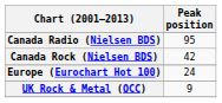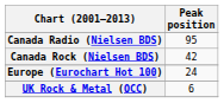 <table class="wikitable sortable plainrowheaders" style="text-align:center">
 <tr>
 <th scope="col">Chart (2001–2013)</th>
 <th scope="col">Peak<br>position</th>
 </tr>
 <tr>
 </tr>
 <tr>
 </tr>
 <tr>
 </tr>
 <tr>
 </tr>
 <tr>
 <th scope="row">Canada Radio (<a href='#'>Nielsen BDS</a>)</th>
 <td>95</td>
 </tr>
 <tr>
 <th scope="row">Canada Rock (<a href='#'>Nielsen BDS</a>)</th>
 <td>42</td>
 </tr>
 <tr>
 </tr>
 <tr>
 <th scope="row">Europe (<a href='#'>Eurochart Hot 100</a>)</th>
 <td>24</td>
 </tr>
 <tr>
 </tr>
 <tr>
 </tr>
 <tr>
 </tr>
 <tr>
 </tr>
 <tr>
 </tr>
 <tr>
 </tr>
 <tr>
 </tr>
 <tr>
 </tr>
 <tr>
 </tr>
 <tr>
 </tr>
 <tr>
 </tr>
 <tr>
 <th scope="row"><a href='#'>UK Rock & Metal</a> (<a href='#'>OCC</a>)</th>
-<td>9</td>
+<td>6</td>
 </tr>
 <tr>
 </tr>
 <tr>
 </tr>
 <tr>
 </tr>
 <tr>
 </tr>
 </table>
